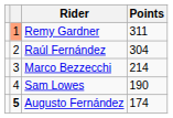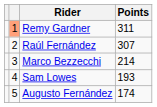 <table class="wikitable" style="font-size: 85%;">
 <tr>
 <th></th>
 <th></th>
 <th>Rider</th>
 <th>Points</th>
 </tr>
 <tr>
 <td></td>
 <td align=center style="background: lightsalmon;">1</td>
 <td> <a href='#'>Remy Gardner</a></td>
 <td align=left>311</td>
 </tr>
 <tr>
 <td></td>
 <td align=center>2</td>
 <td> <a href='#'>Raúl Fernández</a></td>
-<td align=left>304</td>
+<td align=left>307</td>
 </tr>
 <tr>
 <td></td>
 <td align=center>3</td>
 <td> <a href='#'>Marco Bezzecchi</a></td>
 <td align=left>214</td>
 </tr>
 <tr>
 <td></td>
 <td align=center>4</td>
 <td> <a href='#'>Sam Lowes</a></td>
-<td align=left>190</td>
+<td align=left>193</td>
 </tr>
 <tr>
 <td></td>
-<td align=center><strong>5</strong></td>
+<td align=center>5</td>
 <td> <a href='#'>Augusto Fernández</a></td>
 <td align=left>174</td>
 </tr>
 </table>
